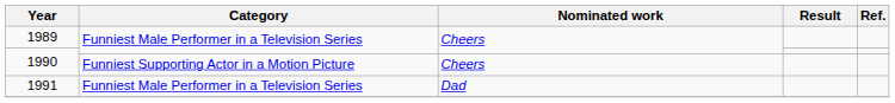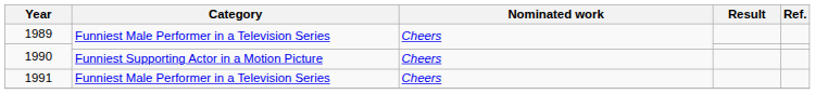 <table class=wikitable>
 <tr>
 <th scope="col" style="width:5em;">Year</th>
 <th scope="col" style="width:26em;">Category</th>
 <th scope="col" style="width:25em;">Nominated work</th>
 <th scope="col" style="width:5em;">Result</th>
 <th>Ref.</th>
 </tr>
 <tr>
 <td style="text-align:center;">1989</td>
 <td rowspan=2><a href='#'>Funniest Male Performer in a Television Series</a></td>
 <td rowspan=2><em><a href='#'>Cheers</a></em></td>
 <td></td>
 <td></td>
 </tr>
 <tr>
 <td style="text-align:center;", rowspan=2>1990</td>
 <td></td>
 <td></td>
 </tr>
 <tr>
 <td><a href='#'>Funniest Supporting Actor in a Motion Picture</a></td>
 <td><em><a href='#'>Cheers</a></em></td>
 <td></td>
 <td></td>
 </tr>
 <tr>
 <td style="text-align:center;">1991</td>
 <td><a href='#'>Funniest Male Performer in a Television Series</a></td>
-<td><em><a href='#'>Dad</a></em></td>
+<td><em><a href='#'>Cheers</a></em></td>
 <td></td>
 <td></td>
 </tr>
 <tr>
 </tr>
 </table>
